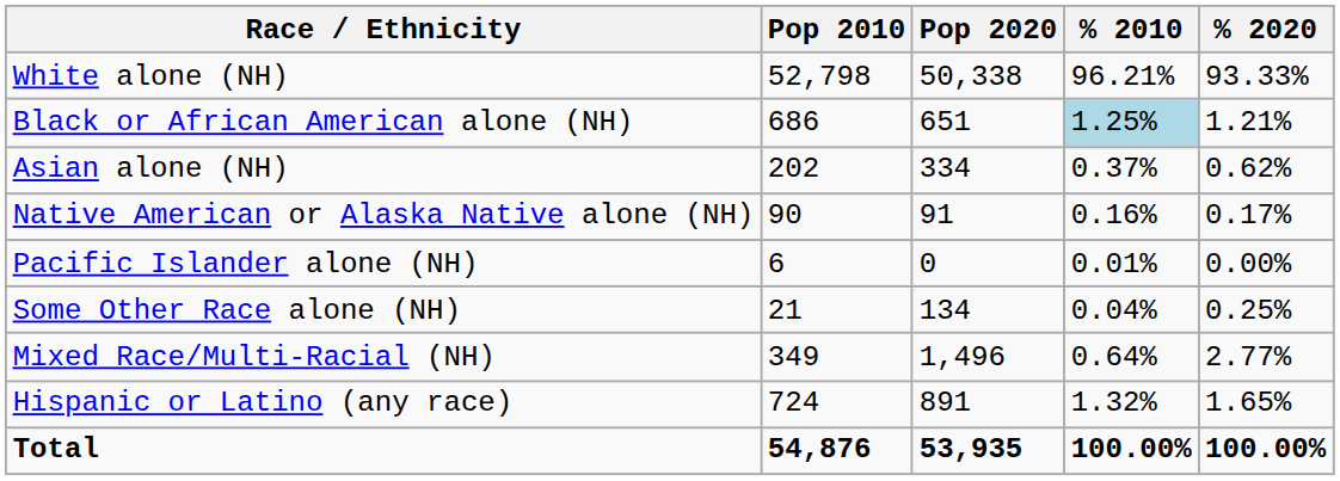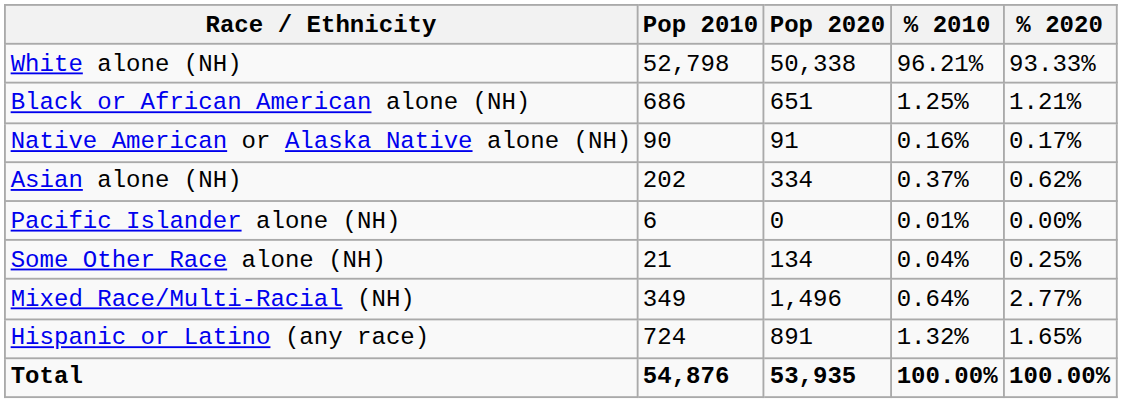 <table class="wikitable">
 <tr>
 <th>Race / Ethnicity</th>
 <th>Pop 2010</th>
 <th>Pop 2020</th>
 <th>% 2010</th>
 <th>% 2020</th>
 </tr>
 <tr>
 <td><a href='#'>White</a> alone (NH)</td>
 <td>52,798</td>
 <td>50,338</td>
 <td>96.21%</td>
 <td>93.33%</td>
 </tr>
 <tr>
 <td><a href='#'>Black or African American</a> alone (NH)</td>
 <td>686</td>
 <td>651</td>
-<td style="background: lightblue;">1.25%</td>
+<td>1.25%</td>
 <td>1.21%</td>
+</tr>
+<tr>
+<td><a href='#'>Native American</a> or <a href='#'>Alaska Native</a> alone (NH)</td>
+<td>90</td>
+<td>91</td>
+<td>0.16%</td>
+<td>0.17%</td>
 </tr>
 <tr>
 <td><a href='#'>Asian</a> alone (NH)</td>
 <td>202</td>
 <td>334</td>
 <td>0.37%</td>
 <td>0.62%</td>
-</tr>
-<tr>
-<td><a href='#'>Native American</a> or <a href='#'>Alaska Native</a> alone (NH)</td>
-<td>90</td>
-<td>91</td>
-<td>0.16%</td>
-<td>0.17%</td>
 </tr>
 <tr>
 <td><a href='#'>Pacific Islander</a> alone (NH)</td>
 <td>6</td>
 <td>0</td>
 <td>0.01%</td>
 <td>0.00%</td>
 </tr>
 <tr>
 <td><a href='#'>Some Other Race</a> alone (NH)</td>
 <td>21</td>
 <td>134</td>
 <td>0.04%</td>
 <td>0.25%</td>
 </tr>
 <tr>
 <td><a href='#'>Mixed Race/Multi-Racial</a> (NH)</td>
 <td>349</td>
 <td>1,496</td>
 <td>0.64%</td>
 <td>2.77%</td>
 </tr>
 <tr>
 <td><a href='#'>Hispanic or Latino</a> (any race)</td>
 <td>724</td>
 <td>891</td>
 <td>1.32%</td>
 <td>1.65%</td>
 </tr>
 <tr>
 <td><strong>Total</strong></td>
 <td><strong>54,876</strong></td>
 <td><strong>53,935</strong></td>
 <td><strong>100.00%</strong></td>
 <td><strong>100.00%</strong></td>
 </tr>
 </table>
